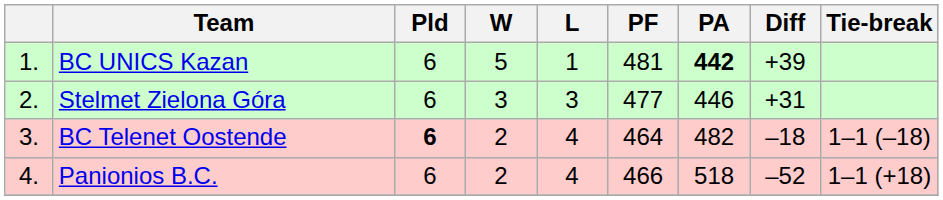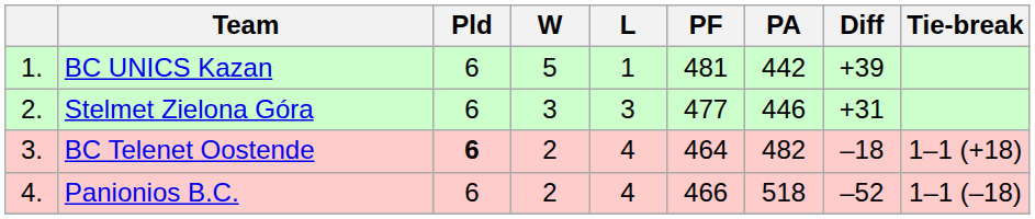 <table class="wikitable" style="text-align:center">
 <tr>
 <th width=25></th>
 <th width=220>Team</th>
 <th width=40>Pld</th>
 <th width=40>W</th>
 <th width=40>L</th>
 <th width=40>PF</th>
 <th width=40>PA</th>
 <th width=40>Diff</th>
 <th>Tie-break</th>
 </tr>
 <tr style="background:#ccffcc;">
 <td>1.</td>
 <td align=left> <a href='#'>BC UNICS Kazan</a></td>
 <td>6</td>
 <td>5</td>
 <td>1</td>
 <td>481</td>
-<td><strong>442</strong></td>
+<td>442</td>
 <td>+39</td>
 <td></td>
 </tr>
 <tr style="background:#ccffcc;">
 <td>2.</td>
 <td align=left> <a href='#'>Stelmet Zielona Góra</a></td>
 <td>6</td>
 <td>3</td>
 <td>3</td>
 <td>477</td>
 <td>446</td>
 <td>+31</td>
 <td></td>
 </tr>
 <tr style="background:#ffcccc;">
 <td>3.</td>
 <td align=left> <a href='#'>BC Telenet Oostende</a></td>
 <td><strong>6</strong></td>
 <td>2</td>
 <td>4</td>
 <td>464</td>
 <td>482</td>
 <td>–18</td>
-<td>1–1 (–18)</td>
+<td>1–1 (+18)</td>
 </tr>
 <tr style="background:#ffcccc;">
 <td>4.</td>
 <td align=left> <a href='#'>Panionios B.C.</a></td>
 <td>6</td>
 <td>2</td>
 <td>4</td>
 <td>466</td>
 <td>518</td>
 <td>–52</td>
-<td>1–1 (+18)</td>
+<td>1–1 (–18)</td>
 </tr>
 <tr>
 </tr>
 </table>
